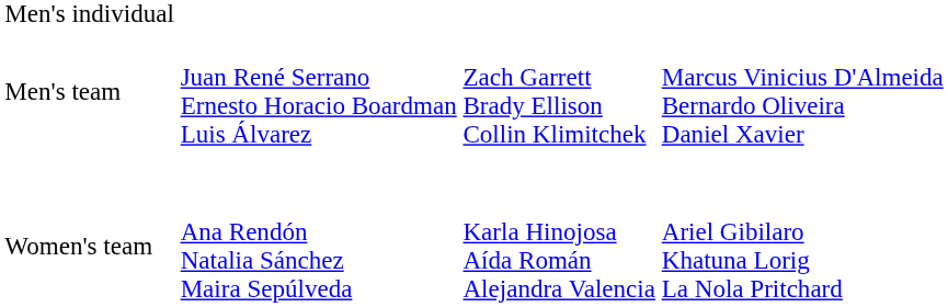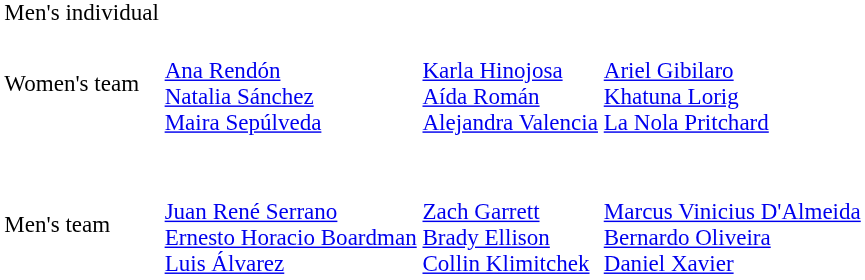 <table>
 <tr>
 <td>Men's individual<br></td>
+<td></td>
+<td></td>
+<td></td>
+</tr>
+<tr>
+<td>Women's team<br></td>
+<td><br><a href='#'>Ana Rendón</a><br><a href='#'>Natalia Sánchez</a><br><a href='#'>Maira Sepúlveda</a></td>
+<td><br><a href='#'>Karla Hinojosa</a>  <br><a href='#'>Aída Román</a><br><a href='#'>Alejandra Valencia</a></td>
+<td><br><a href='#'>Ariel Gibilaro</a> <br><a href='#'>Khatuna Lorig</a><br><a href='#'>La Nola Pritchard</a></td>
+</tr>
+<tr>
+<td><br></td>
 <td></td>
 <td></td>
 <td></td>
 </tr>
 <tr>
 <td>Men's team<br></td>
 <td><br><a href='#'>Juan René Serrano</a>  <br><a href='#'>Ernesto Horacio Boardman</a><br><a href='#'>Luis Álvarez</a></td>
 <td><br><a href='#'>Zach Garrett</a> <br><a href='#'>Brady Ellison</a><br><a href='#'>Collin Klimitchek</a></td>
 <td><br><a href='#'>Marcus Vinicius D'Almeida</a><br><a href='#'>Bernardo Oliveira</a><br><a href='#'>Daniel Xavier</a></td>
 </tr>
-<tr>
-<td><br></td>
-<td></td>
-<td></td>
-<td></td>
-</tr>
-<tr>
-<td>Women's team<br></td>
-<td><br><a href='#'>Ana Rendón</a><br><a href='#'>Natalia Sánchez</a><br><a href='#'>Maira Sepúlveda</a></td>
-<td><br><a href='#'>Karla Hinojosa</a>  <br><a href='#'>Aída Román</a><br><a href='#'>Alejandra Valencia</a></td>
-<td><br><a href='#'>Ariel Gibilaro</a> <br><a href='#'>Khatuna Lorig</a><br><a href='#'>La Nola Pritchard</a></td>
-</tr>
 </table>
